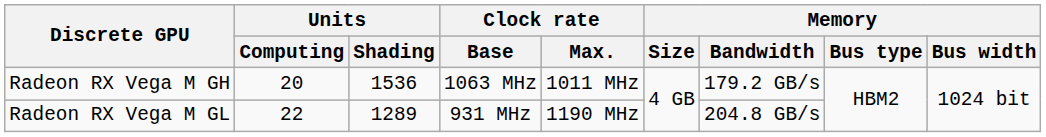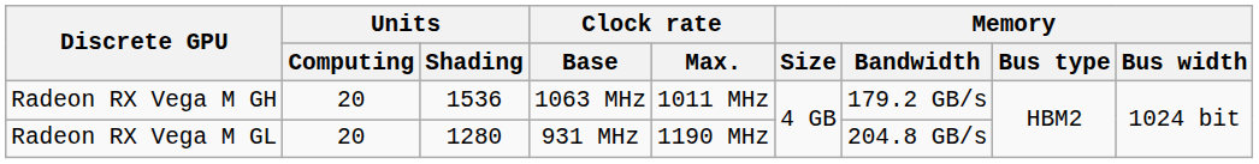 <table class="wikitable sortable" style="text-align:center;">
 <tr>
 <th rowspan="2">Discrete GPU</th>
 <th colspan="2">Units</th>
 <th colspan="2">Clock rate</th>
 <th colspan="4">Memory</th>
 </tr>
 <tr>
 <th>Computing</th>
 <th>Shading</th>
 <th>Base</th>
 <th>Max.</th>
 <th>Size</th>
 <th>Bandwidth</th>
 <th>Bus type</th>
 <th>Bus width</th>
 </tr>
 <tr>
 <td>Radeon RX Vega M GH</td>
 <td>20</td>
 <td>1536</td>
 <td>1063 MHz</td>
 <td>1011 MHz</td>
 <td rowspan="2">4 GB</td>
 <td>179.2 GB/s</td>
 <td rowspan="2">HBM2</td>
 <td rowspan="2">1024 bit</td>
 </tr>
 <tr>
 <td>Radeon RX Vega M GL</td>
-<td>22</td>
-<td>1289</td>
+<td>20</td>
+<td>1280</td>
 <td>931 MHz</td>
 <td>1190 MHz</td>
 <td>204.8 GB/s</td>
 </tr>
 </table>
